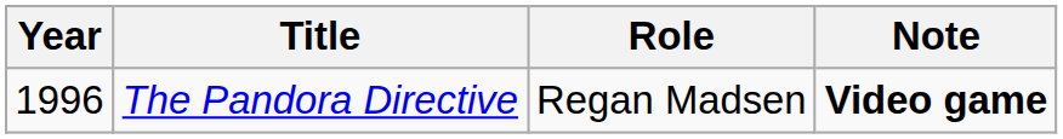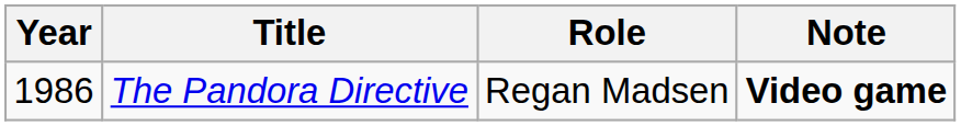 <table class="wikitable">
 <tr>
 <th>Year</th>
 <th>Title</th>
 <th>Role</th>
 <th>Note</th>
 </tr>
 <tr>
-<td>1996</td>
+<td>1986</td>
 <td><em><a href='#'>The Pandora Directive</a></em></td>
 <td>Regan Madsen</td>
 <td><strong>Video game</strong></td>
 </tr>
 </table>
